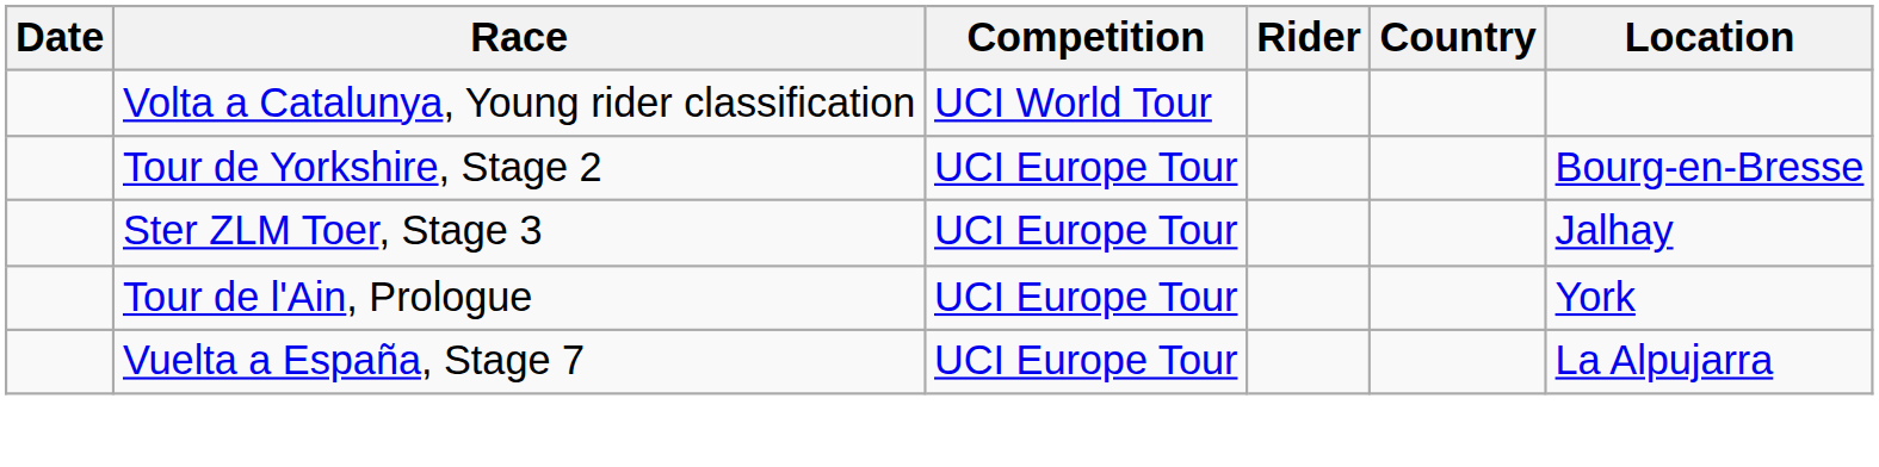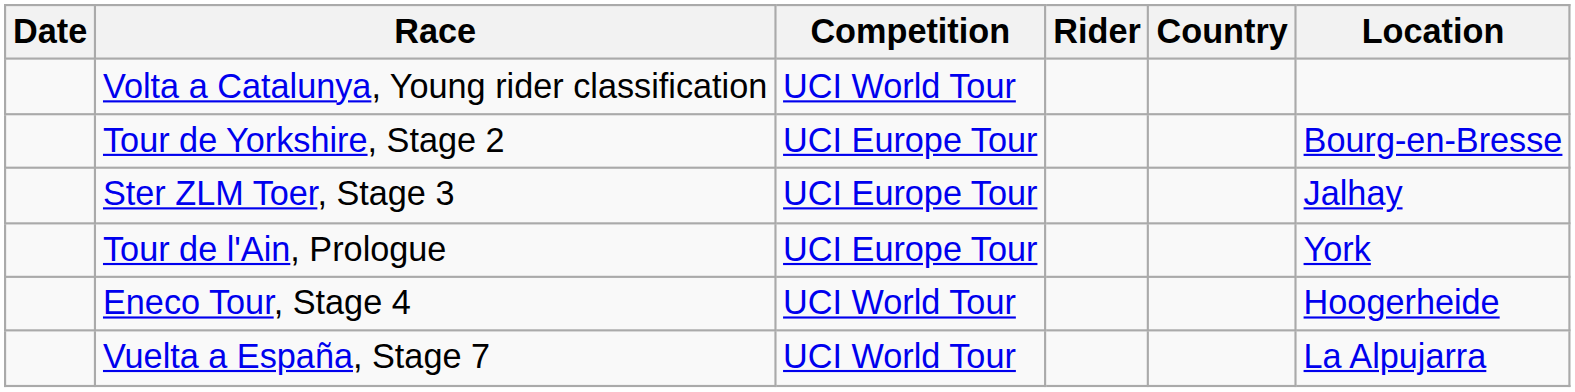 <table class="wikitable sortable">
 <tr>
 <th>Date</th>
 <th>Race</th>
 <th>Competition</th>
 <th>Rider</th>
 <th>Country</th>
 <th>Location</th>
 </tr>
 <tr>
 <td></td>
 <td><a href='#'>Volta a Catalunya</a>, Young rider classification</td>
 <td><a href='#'>UCI World Tour</a></td>
 <td></td>
 <td></td>
 <td></td>
 </tr>
 <tr>
 <td></td>
 <td><a href='#'>Tour de Yorkshire</a>, Stage 2</td>
 <td><a href='#'>UCI Europe Tour</a></td>
 <td></td>
 <td></td>
 <td><a href='#'>Bourg-en-Bresse</a></td>
 </tr>
 <tr>
 <td></td>
 <td><a href='#'>Ster ZLM Toer</a>, Stage 3</td>
 <td><a href='#'>UCI Europe Tour</a></td>
 <td></td>
 <td></td>
 <td><a href='#'>Jalhay</a></td>
 </tr>
 <tr>
 <td></td>
 <td><a href='#'>Tour de l'Ain</a>, Prologue</td>
 <td><a href='#'>UCI Europe Tour</a></td>
 <td></td>
 <td></td>
 <td><a href='#'>York</a></td>
 </tr>
 <tr>
 <td></td>
+<td><a href='#'>Eneco Tour</a>, Stage 4</td>
+<td><a href='#'>UCI World Tour</a></td>
+<td></td>
+<td></td>
+<td><a href='#'>Hoogerheide</a></td>
+</tr>
+<tr>
+<td></td>
 <td><a href='#'>Vuelta a España</a>, Stage 7</td>
-<td><a href='#'>UCI Europe Tour</a></td>
+<td><a href='#'>UCI World Tour</a></td>
 <td></td>
 <td></td>
 <td><a href='#'>La Alpujarra</a></td>
 </tr>
 </table>
